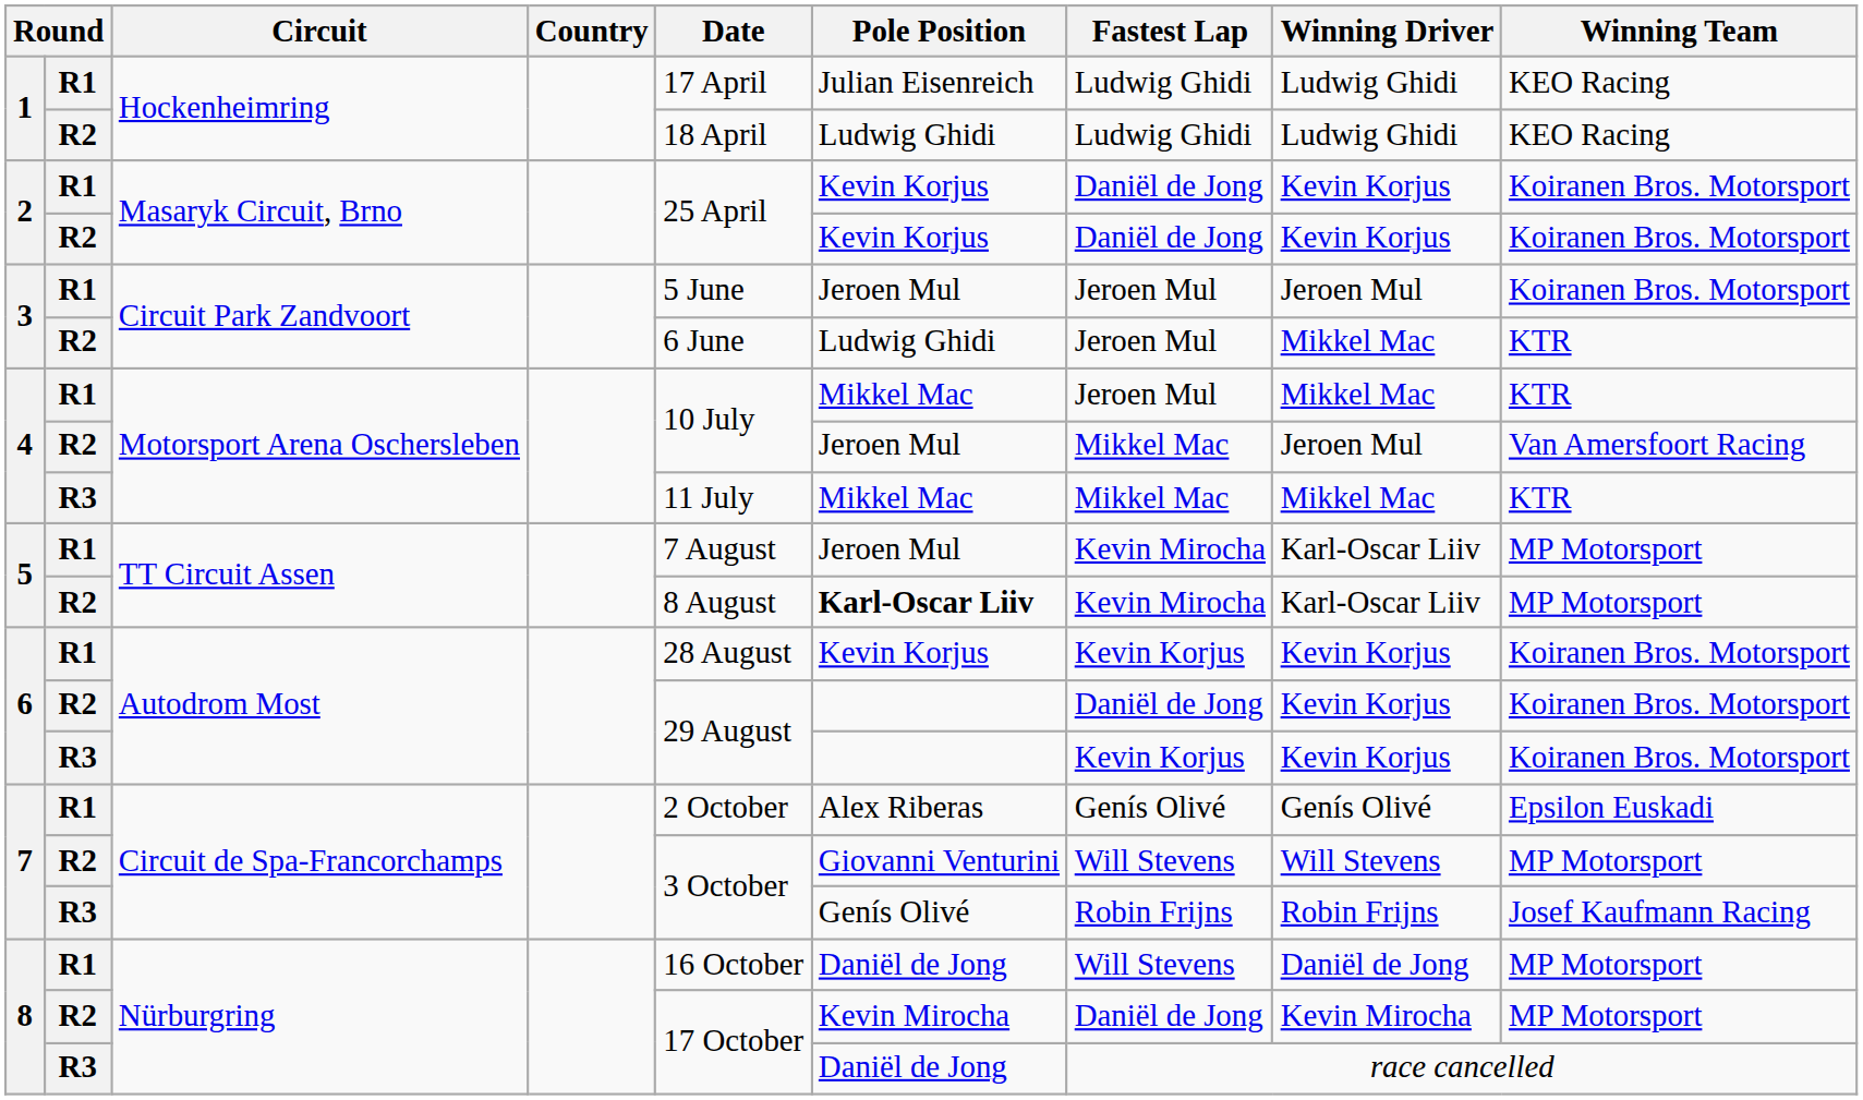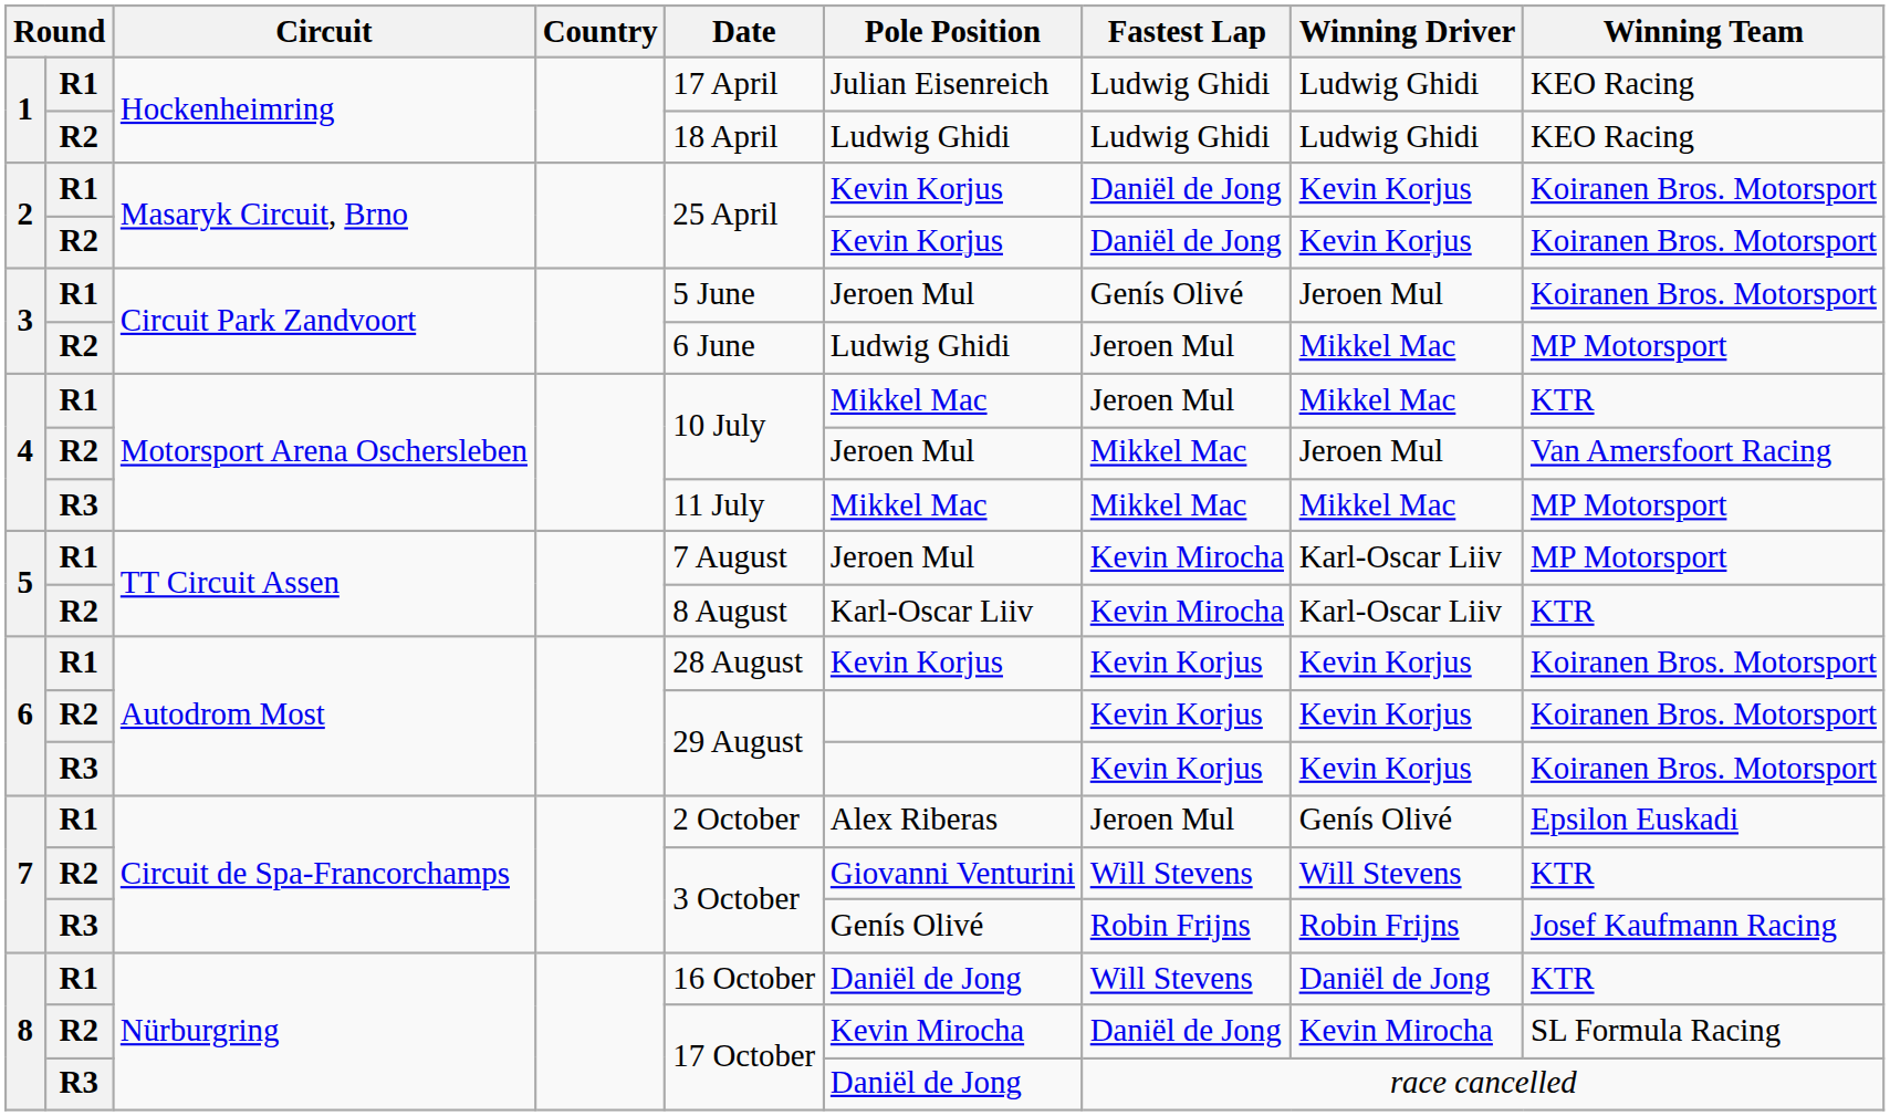 <table class="wikitable" style="font-size:85%">
 <tr>
 <th colspan=2>Round</th>
 <th>Circuit</th>
 <th>Country</th>
 <th>Date</th>
 <th>Pole Position</th>
 <th>Fastest Lap</th>
 <th>Winning Driver</th>
 <th>Winning Team</th>
 </tr>
 <tr>
 <th rowspan=2>1</th>
 <th>R1</th>
 <td rowspan=2><a href='#'>Hockenheimring</a></td>
 <td rowspan=2></td>
 <td>17 April</td>
 <td> Julian Eisenreich</td>
 <td> Ludwig Ghidi</td>
 <td> Ludwig Ghidi</td>
 <td> KEO Racing</td>
 </tr>
 <tr>
 <th>R2</th>
 <td>18 April</td>
 <td> Ludwig Ghidi</td>
 <td> Ludwig Ghidi</td>
 <td> Ludwig Ghidi</td>
 <td> KEO Racing</td>
 </tr>
 <tr>
 <th rowspan=2>2</th>
 <th>R1</th>
 <td rowspan=2><a href='#'>Masaryk Circuit</a>, <a href='#'>Brno</a></td>
 <td rowspan=2></td>
 <td rowspan=2>25 April</td>
 <td> <a href='#'>Kevin Korjus</a></td>
 <td> <a href='#'>Daniël de Jong</a></td>
 <td> <a href='#'>Kevin Korjus</a></td>
 <td> <a href='#'>Koiranen Bros. Motorsport</a></td>
 </tr>
 <tr>
 <th>R2</th>
 <td> <a href='#'>Kevin Korjus</a></td>
 <td> <a href='#'>Daniël de Jong</a></td>
 <td> <a href='#'>Kevin Korjus</a></td>
 <td> <a href='#'>Koiranen Bros. Motorsport</a></td>
 </tr>
 <tr>
 <th rowspan=2>3</th>
 <th>R1</th>
 <td rowspan=2><a href='#'>Circuit Park Zandvoort</a></td>
 <td rowspan=2></td>
 <td>5 June</td>
 <td> Jeroen Mul</td>
-<td> Jeroen Mul</td>
+<td> Genís Olivé</td>
 <td> Jeroen Mul</td>
 <td> <a href='#'>Koiranen Bros. Motorsport</a></td>
 </tr>
 <tr>
 <th>R2</th>
 <td>6 June</td>
 <td> Ludwig Ghidi</td>
 <td> Jeroen Mul</td>
 <td> <a href='#'>Mikkel Mac</a></td>
-<td nowrap> <a href='#'>KTR</a></td>
+<td> <a href='#'>MP Motorsport</a></td>
 </tr>
 <tr>
 <th rowspan=3>4</th>
 <th>R1</th>
 <td rowspan=3 nowrap><a href='#'>Motorsport Arena Oschersleben</a></td>
 <td rowspan=3></td>
 <td rowspan=2>10 July</td>
 <td> <a href='#'>Mikkel Mac</a></td>
 <td> Jeroen Mul</td>
 <td> <a href='#'>Mikkel Mac</a></td>
 <td> <a href='#'>KTR</a></td>
 </tr>
 <tr>
 <th>R2</th>
 <td> Jeroen Mul</td>
 <td> <a href='#'>Mikkel Mac</a></td>
 <td> Jeroen Mul</td>
 <td> <a href='#'>Van Amersfoort Racing</a></td>
 </tr>
 <tr>
 <th>R3</th>
 <td>11 July</td>
 <td> <a href='#'>Mikkel Mac</a></td>
 <td> <a href='#'>Mikkel Mac</a></td>
 <td> <a href='#'>Mikkel Mac</a></td>
-<td> <a href='#'>KTR</a></td>
+<td> <a href='#'>MP Motorsport</a></td>
 </tr>
 <tr>
 <th rowspan=2>5</th>
 <th>R1</th>
 <td rowspan=2><a href='#'>TT Circuit Assen</a></td>
 <td rowspan=2></td>
 <td>7 August</td>
 <td> Jeroen Mul</td>
 <td> <a href='#'>Kevin Mirocha</a></td>
 <td> Karl-Oscar Liiv</td>
 <td> <a href='#'>MP Motorsport</a></td>
 </tr>
 <tr>
 <th>R2</th>
 <td>8 August</td>
-<td><strong> Karl-Oscar Liiv</strong></td>
+<td> Karl-Oscar Liiv</td>
 <td> <a href='#'>Kevin Mirocha</a></td>
 <td> Karl-Oscar Liiv</td>
-<td> <a href='#'>MP Motorsport</a></td>
+<td nowrap> <a href='#'>KTR</a></td>
 </tr>
 <tr>
 <th rowspan=3>6</th>
 <th>R1</th>
 <td rowspan=3><a href='#'>Autodrom Most</a></td>
 <td rowspan=3 nowrap></td>
 <td>28 August</td>
 <td> <a href='#'>Kevin Korjus</a></td>
 <td> <a href='#'>Kevin Korjus</a></td>
 <td> <a href='#'>Kevin Korjus</a></td>
 <td> <a href='#'>Koiranen Bros. Motorsport</a></td>
 </tr>
 <tr>
 <th>R2</th>
 <td rowspan=2>29 August</td>
 <td></td>
-<td nowrap> <a href='#'>Daniël de Jong</a></td>
+<td> <a href='#'>Kevin Korjus</a></td>
 <td> <a href='#'>Kevin Korjus</a></td>
 <td> <a href='#'>Koiranen Bros. Motorsport</a></td>
 </tr>
 <tr>
 <th>R3</th>
 <td></td>
 <td> <a href='#'>Kevin Korjus</a></td>
 <td> <a href='#'>Kevin Korjus</a></td>
 <td nowrap> <a href='#'>Koiranen Bros. Motorsport</a></td>
 </tr>
 <tr>
 <th rowspan=3>7</th>
 <th>R1</th>
 <td rowspan=3><a href='#'>Circuit de Spa-Francorchamps</a></td>
 <td rowspan=3></td>
 <td>2 October</td>
 <td> Alex Riberas</td>
-<td> Genís Olivé</td>
+<td> Jeroen Mul</td>
 <td> Genís Olivé</td>
 <td> <a href='#'>Epsilon Euskadi</a></td>
 </tr>
 <tr>
 <th>R2</th>
 <td rowspan=2>3 October</td>
 <td nowrap> <a href='#'>Giovanni Venturini</a></td>
 <td> <a href='#'>Will Stevens</a></td>
 <td> <a href='#'>Will Stevens</a></td>
-<td> <a href='#'>MP Motorsport</a></td>
+<td> <a href='#'>KTR</a></td>
 </tr>
 <tr>
 <th>R3</th>
 <td> Genís Olivé</td>
 <td> <a href='#'>Robin Frijns</a></td>
 <td> <a href='#'>Robin Frijns</a></td>
 <td> <a href='#'>Josef Kaufmann Racing</a></td>
 </tr>
 <tr>
 <th rowspan=3>8</th>
 <th>R1</th>
 <td rowspan=3><a href='#'>Nürburgring</a></td>
 <td rowspan=3></td>
 <td nowrap>16 October</td>
 <td nowrap> <a href='#'>Daniël de Jong</a></td>
 <td> <a href='#'>Will Stevens</a></td>
 <td nowrap> <a href='#'>Daniël de Jong</a></td>
-<td nowrap> <a href='#'>MP Motorsport</a></td>
+<td> <a href='#'>KTR</a></td>
 </tr>
 <tr>
 <th>R2</th>
 <td rowspan=2 nowrap>17 October</td>
 <td nowrap> <a href='#'>Kevin Mirocha</a></td>
 <td nowrap> <a href='#'>Daniël de Jong</a></td>
 <td nowrap> <a href='#'>Kevin Mirocha</a></td>
-<td> <a href='#'>MP Motorsport</a></td>
+<td nowrap> SL Formula Racing</td>
 </tr>
 <tr>
 <th>R3</th>
 <td nowrap> <a href='#'>Daniël de Jong</a></td>
 <td colspan=3 align=center><em>race cancelled</em></td>
 </tr>
 </table>
